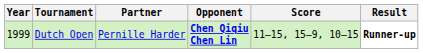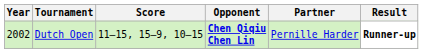 <table class="sortable wikitable" style="font-size: 90%;">
 <tr>
 <th>Year</th>
 <th>Tournament</th>
+<th>Score</th>
+<th>Opponent</th>
 <th>Partner</th>
-<th>Opponent</th>
-<th>Score</th>
 <th>Result</th>
 </tr>
 <tr style="background:#D4F1C5">
-<td align="center">1999</td>
+<td align="center">2002</td>
 <td align="left"><a href='#'>Dutch Open</a></td>
+<td align="left">11–15, 15–9, 10–15</td>
+<td align="left"><strong> <a href='#'>Chen Qiqiu</a><br> <a href='#'>Chen Lin</a></strong></td>
 <td align="left"> <a href='#'>Pernille Harder</a></td>
-<td align="left"><strong> <a href='#'>Chen Qiqiu</a><br> <a href='#'>Chen Lin</a></strong></td>
-<td align="left">11–15, 15–9, 10–15</td>
 <td style="text-align:left; background:white"> <strong>Runner-up</strong></td>
 </tr>
 </table>
